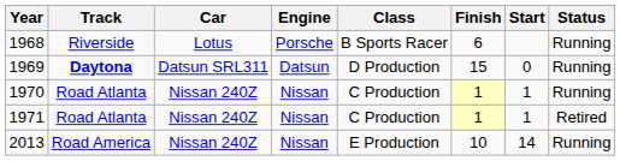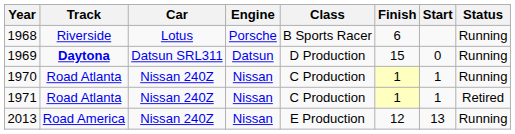 <table class="wikitable" style="text-align:center; font-size:90%">
 <tr>
 <th>Year</th>
 <th>Track</th>
 <th>Car</th>
 <th>Engine</th>
 <th>Class</th>
 <th>Finish</th>
 <th>Start</th>
 <th>Status</th>
 </tr>
 <tr>
 <td>1968</td>
 <td><a href='#'>Riverside</a></td>
 <td><a href='#'>Lotus</a></td>
 <td><a href='#'>Porsche</a></td>
 <td>B Sports Racer</td>
 <td>6</td>
 <td></td>
 <td>Running</td>
 </tr>
 <tr>
 <td>1969</td>
 <td><strong><a href='#'>Daytona</a></strong></td>
 <td><a href='#'>Datsun SRL311</a></td>
 <td><a href='#'>Datsun</a></td>
 <td>D Production</td>
 <td>15</td>
 <td>0</td>
 <td>Running</td>
 </tr>
 <tr>
 <td>1970</td>
 <td><a href='#'>Road Atlanta</a></td>
 <td><a href='#'>Nissan 240Z</a></td>
 <td><a href='#'>Nissan</a></td>
 <td>C Production</td>
 <td style="background:#FFFFBF;">1</td>
 <td>1</td>
 <td>Running</td>
 </tr>
 <tr>
 <td>1971</td>
 <td><a href='#'>Road Atlanta</a></td>
 <td><a href='#'>Nissan 240Z</a></td>
 <td><a href='#'>Nissan</a></td>
 <td>C Production</td>
 <td style="background:#FFFFBF;">1</td>
 <td>1</td>
 <td>Retired</td>
 </tr>
 <tr>
 <td>2013</td>
 <td><a href='#'>Road America</a></td>
 <td><a href='#'>Nissan 240Z</a></td>
 <td><a href='#'>Nissan</a></td>
 <td>E Production</td>
-<td>10</td>
-<td>14</td>
+<td>12</td>
+<td>13</td>
 <td>Running<br></td>
 </tr>
 </table>
